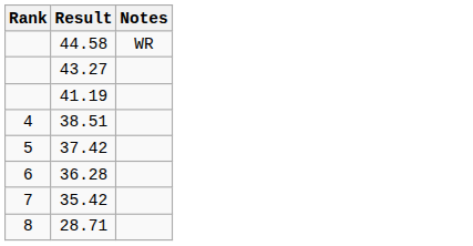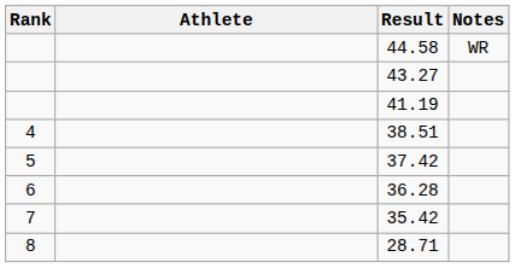 <table class="wikitable" style="text-align:center">
 <tr>
 <th>Rank</th>
+<th Style="width:18em">Athlete</th>
 <th>Result</th>
 <th>Notes</th>
 </tr>
 <tr>
 <td></td>
+<td style="text-align:left"></td>
 <td>44.58</td>
 <td>WR</td>
 </tr>
 <tr>
 <td></td>
+<td style="text-align:left"></td>
 <td>43.27</td>
 <td></td>
 </tr>
 <tr>
 <td></td>
+<td style="text-align:left"></td>
 <td>41.19</td>
 <td></td>
 </tr>
 <tr>
 <td>4</td>
+<td style="text-align:left"></td>
 <td>38.51</td>
 <td></td>
 </tr>
 <tr>
 <td>5</td>
+<td style="text-align:left"></td>
 <td>37.42</td>
 <td></td>
 </tr>
 <tr>
 <td>6</td>
+<td style="text-align:left"></td>
 <td>36.28</td>
 <td></td>
 </tr>
 <tr>
 <td>7</td>
+<td style="text-align:left"></td>
 <td>35.42</td>
 <td></td>
 </tr>
 <tr>
 <td>8</td>
+<td style="text-align:left"></td>
 <td>28.71</td>
 <td></td>
 </tr>
 </table>
